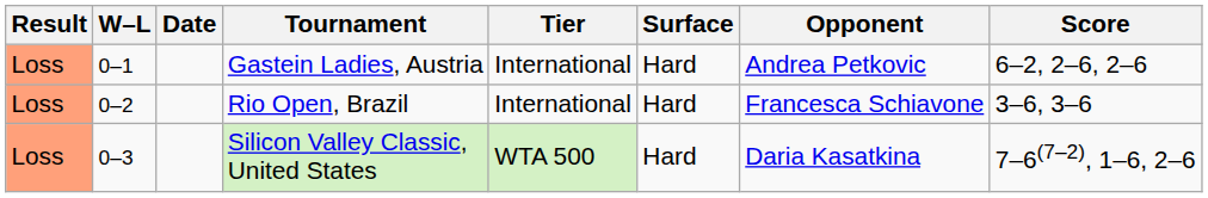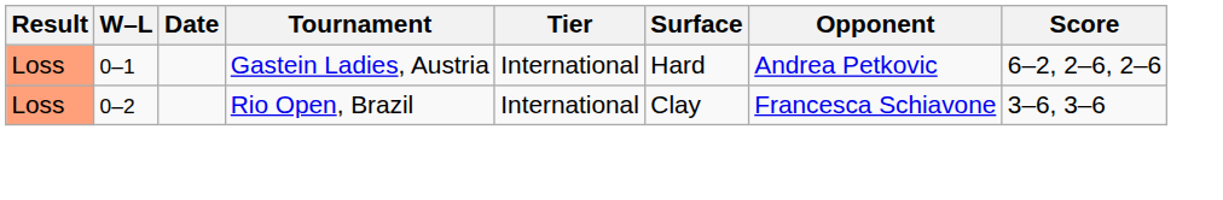 <table class="sortable wikitable">
 <tr>
 <th>Result</th>
 <th class="unsortable">W–L</th>
 <th>Date</th>
 <th>Tournament</th>
 <th>Tier</th>
 <th>Surface</th>
 <th>Opponent</th>
 <th class="unsortable">Score</th>
 </tr>
 <tr>
 <td bgcolor=ffa07a>Loss</td>
 <td><small>0–1</small></td>
 <td><a href='#'></a></td>
 <td><a href='#'>Gastein Ladies</a>, Austria</td>
 <td>International</td>
 <td>Hard</td>
 <td> <a href='#'>Andrea Petkovic</a></td>
 <td>6–2, 2–6, 2–6</td>
 </tr>
 <tr>
 <td bgcolor=ffa07a>Loss</td>
 <td><small>0–2</small></td>
 <td><a href='#'></a></td>
 <td><a href='#'>Rio Open</a>, Brazil</td>
 <td>International</td>
-<td>Hard</td>
+<td>Clay</td>
 <td> <a href='#'>Francesca Schiavone</a></td>
 <td>3–6, 3–6</td>
 </tr>
-<tr>
-<td bgcolor=ffa07a>Loss</td>
-<td><small>0–3</small></td>
-<td><a href='#'></a></td>
-<td bgcolor=d4f1c5><a href='#'>Silicon Valley Classic</a>, <br>United States</td>
-<td bgcolor=d4f1c5>WTA 500</td>
-<td>Hard</td>
-<td> <a href='#'>Daria Kasatkina</a></td>
-<td>7–6<sup>(7–2)</sup>, 1–6, 2–6</td>
-</tr>
 </table>
